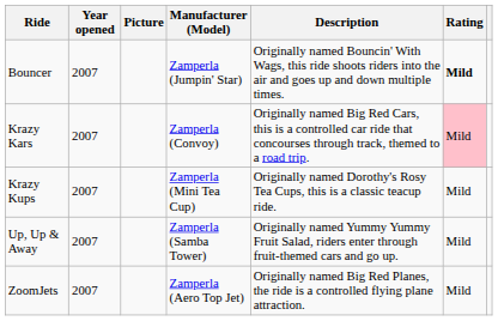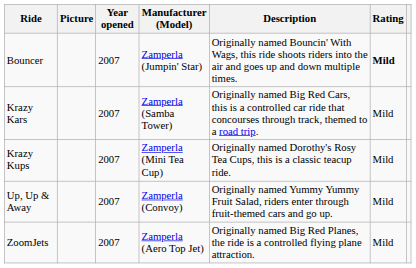 <table class="wikitable sortable">
 <tr>
 <th>Ride</th>
+<th>Picture</th>
 <th>Year opened</th>
-<th>Picture</th>
 <th>Manufacturer<br>(Model)</th>
 <th>Description</th>
 <th>Rating</th>
 <th></th>
 </tr>
 <tr>
 <td>Bouncer</td>
+<td></td>
 <td>2007</td>
-<td></td>
 <td><a href='#'>Zamperla</a><br>(Jumpin' Star)</td>
 <td>Originally named Bouncin' With Wags, this ride shoots riders into the air and goes up and down multiple times.</td>
 <td><strong>Mild</strong></td>
 <td></td>
 </tr>
 <tr>
 <td>Krazy Kars</td>
+<td></td>
 <td>2007</td>
-<td></td>
-<td><a href='#'>Zamperla</a><br>(Convoy)</td>
+<td><a href='#'>Zamperla</a><br>(Samba Tower)</td>
 <td>Originally named Big Red Cars, this is a controlled car ride that concourses through track, themed to a <a href='#'>road trip</a>.</td>
-<td style="background: pink;">Mild</td>
+<td>Mild</td>
 <td></td>
 </tr>
 <tr>
 <td>Krazy Kups</td>
+<td></td>
 <td>2007</td>
-<td></td>
 <td><a href='#'>Zamperla</a><br>(Mini Tea Cup)</td>
 <td>Originally named Dorothy's Rosy Tea Cups, this is a classic teacup ride.</td>
 <td>Mild</td>
 <td></td>
 </tr>
 <tr>
 <td>Up, Up & Away</td>
+<td></td>
 <td>2007</td>
-<td></td>
-<td><a href='#'>Zamperla</a><br>(Samba Tower)</td>
+<td><a href='#'>Zamperla</a><br>(Convoy)</td>
 <td>Originally named Yummy Yummy Fruit Salad, riders enter through fruit-themed cars and go up.</td>
 <td>Mild</td>
 <td></td>
 </tr>
 <tr>
 <td>ZoomJets</td>
+<td></td>
 <td>2007</td>
-<td></td>
 <td><a href='#'>Zamperla</a><br>(Aero Top Jet)</td>
 <td>Originally named Big Red Planes, the ride is a controlled flying plane attraction.</td>
 <td>Mild</td>
 <td></td>
 </tr>
 </table>
